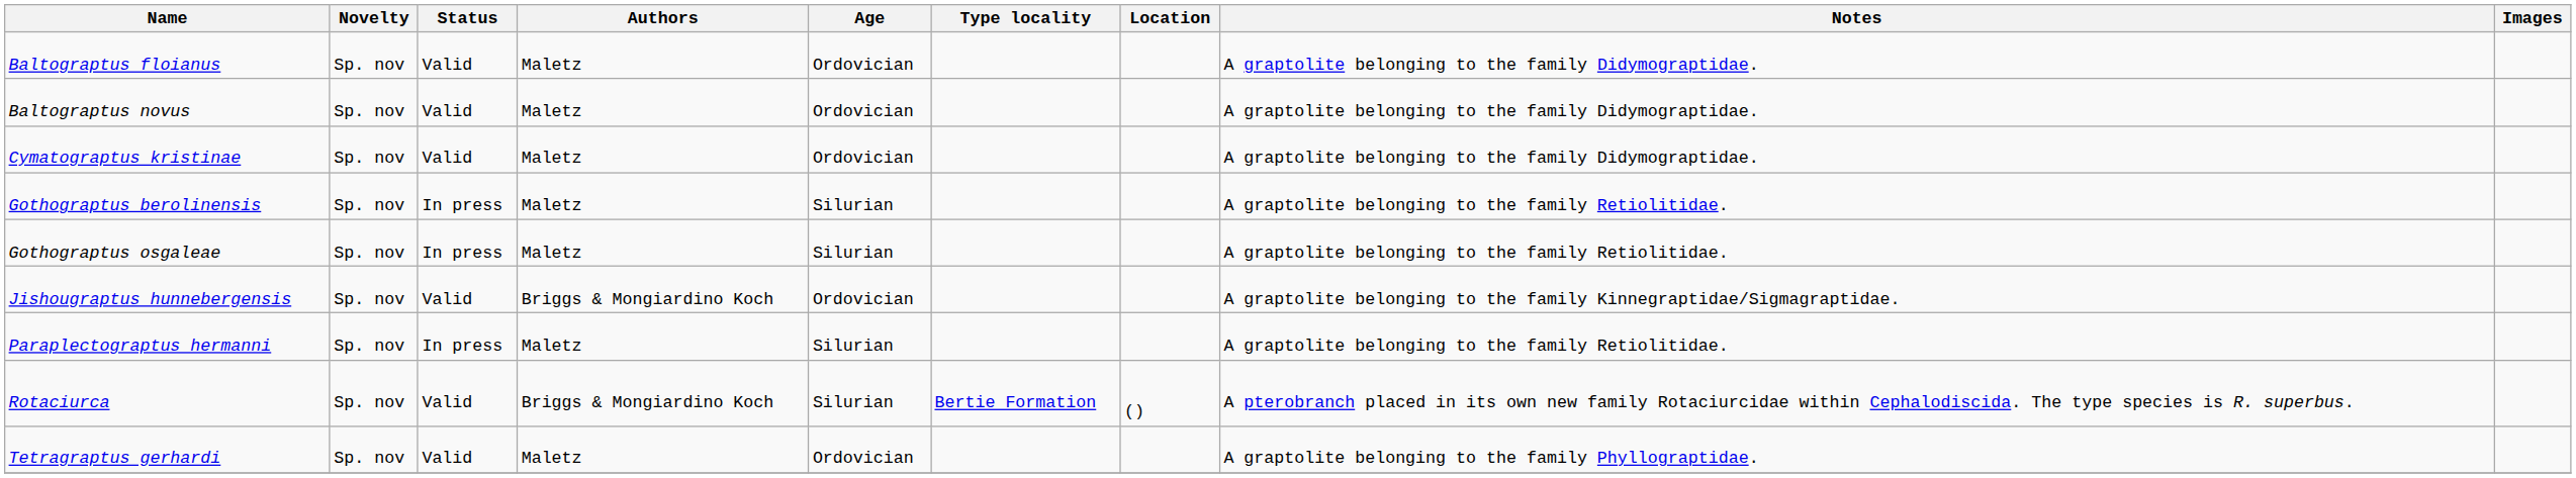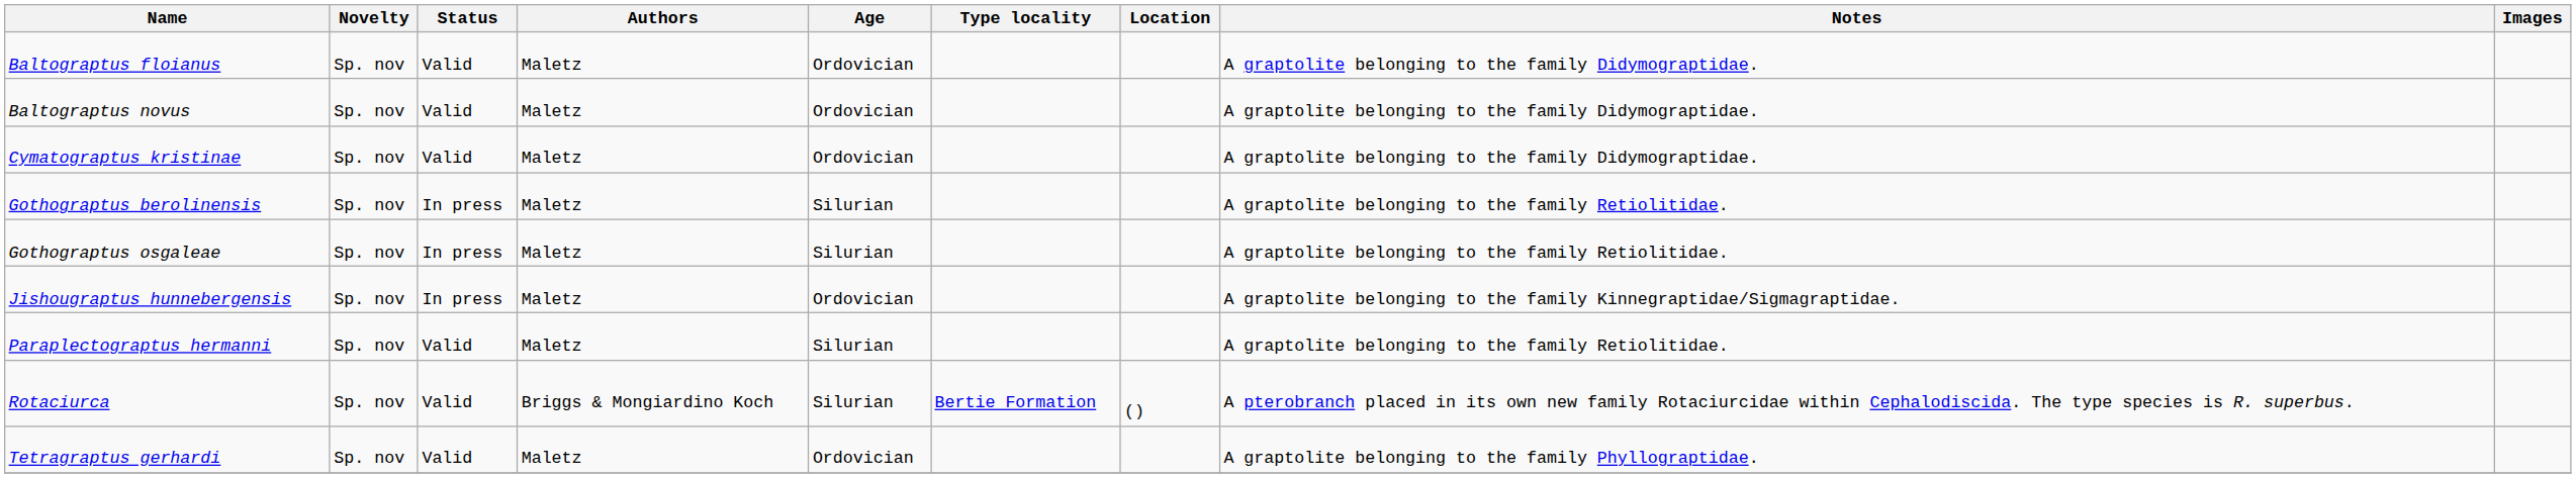 <table class="wikitable sortable" align="center" width="100%">
 <tr>
 <th>Name</th>
 <th>Novelty</th>
 <th>Status</th>
 <th>Authors</th>
 <th>Age</th>
 <th>Type locality</th>
 <th>Location</th>
 <th>Notes</th>
 <th>Images</th>
 </tr>
 <tr>
 <td><br><em><a href='#'>Baltograptus floianus</a></em></td>
 <td><br>Sp. nov</td>
 <td><br>Valid</td>
 <td><br>Maletz</td>
 <td><br>Ordovician</td>
 <td></td>
 <td><br></td>
 <td><br>A <a href='#'>graptolite</a> belonging to the family <a href='#'>Didymograptidae</a>.</td>
 <td></td>
 </tr>
 <tr>
 <td><br><em>Baltograptus novus</em></td>
 <td><br>Sp. nov</td>
 <td><br>Valid</td>
 <td><br>Maletz</td>
 <td><br>Ordovician</td>
 <td></td>
 <td><br></td>
 <td><br>A graptolite belonging to the family Didymograptidae.</td>
 <td></td>
 </tr>
 <tr>
 <td><br><em><a href='#'>Cymatograptus kristinae</a></em></td>
 <td><br>Sp. nov</td>
 <td><br>Valid</td>
 <td><br>Maletz</td>
 <td><br>Ordovician</td>
 <td></td>
 <td><br></td>
 <td><br>A graptolite belonging to the family Didymograptidae.</td>
 <td></td>
 </tr>
 <tr>
 <td><br><em><a href='#'>Gothograptus berolinensis</a></em></td>
 <td><br>Sp. nov</td>
 <td><br>In press</td>
 <td><br>Maletz</td>
 <td><br>Silurian</td>
 <td></td>
 <td><br></td>
 <td><br>A graptolite belonging to the family <a href='#'>Retiolitidae</a>.</td>
 <td></td>
 </tr>
 <tr>
 <td><br><em>Gothograptus osgaleae</em></td>
 <td><br>Sp. nov</td>
 <td><br>In press</td>
 <td><br>Maletz</td>
 <td><br>Silurian</td>
 <td></td>
 <td><br></td>
 <td><br>A graptolite belonging to the family Retiolitidae.</td>
 <td></td>
 </tr>
 <tr>
 <td><br><em><a href='#'>Jishougraptus hunnebergensis</a></em></td>
 <td><br>Sp. nov</td>
-<td><br>Valid</td>
-<td><br>Briggs & Mongiardino Koch</td>
+<td><br>In press</td>
+<td><br>Maletz</td>
 <td><br>Ordovician</td>
 <td></td>
 <td><br></td>
 <td><br>A graptolite belonging to the family Kinnegraptidae/Sigmagraptidae.</td>
 <td></td>
 </tr>
 <tr>
 <td><br><em><a href='#'>Paraplectograptus hermanni</a></em></td>
 <td><br>Sp. nov</td>
-<td><br>In press</td>
+<td><br>Valid</td>
 <td><br>Maletz</td>
 <td><br>Silurian</td>
 <td></td>
 <td><br></td>
 <td><br>A graptolite belonging to the family Retiolitidae.</td>
 <td></td>
 </tr>
 <tr>
 <td><br><em><a href='#'>Rotaciurca</a></em></td>
 <td><br>Sp. nov</td>
 <td><br>Valid</td>
 <td><br>Briggs & Mongiardino Koch</td>
 <td><br>Silurian</td>
 <td><br><a href='#'>Bertie Formation</a></td>
 <td><br><br>()</td>
 <td><br>A <a href='#'>pterobranch</a> placed in its own new family Rotaciurcidae  within <a href='#'>Cephalodiscida</a>. The type species is <em>R. superbus</em>.</td>
 <td></td>
 </tr>
 <tr>
 <td><br><em><a href='#'>Tetragraptus gerhardi</a></em></td>
 <td><br>Sp. nov</td>
 <td><br>Valid</td>
 <td><br>Maletz</td>
 <td><br>Ordovician</td>
 <td></td>
 <td><br></td>
 <td><br>A graptolite belonging to the family <a href='#'>Phyllograptidae</a>.</td>
 <td></td>
 </tr>
 <tr>
 </tr>
 </table>
